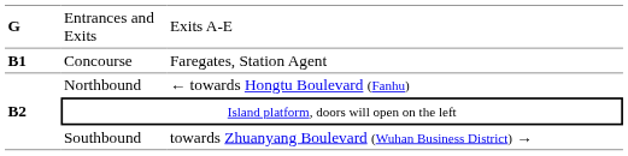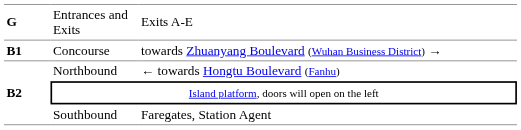 <table table border=0 cellspacing=0 cellpadding=3>
 <tr>
 <td style="border-top:solid 1px gray;border-bottom:solid 1px gray;" width=50><strong>G</strong></td>
 <td style="border-top:solid 1px gray;border-bottom:solid 1px gray;" width=100>Entrances and Exits</td>
 <td style="border-top:solid 1px gray;border-bottom:solid 1px gray;" width=450>Exits A-E</td>
 </tr>
 <tr>
 <td style="border-top:solid 0px gray;border-bottom:solid 1px gray;" width=50><strong>B1</strong></td>
 <td style="border-top:solid 0px gray;border-bottom:solid 1px gray;" width=100>Concourse</td>
-<td style="border-top:solid 0px gray;border-bottom:solid 1px gray;" width=450>Faregates, Station Agent</td>
+<td style="border-bottom:solid 1px gray;"> towards <a href='#'>Zhuanyang Boulevard</a> <small>(<a href='#'>Wuhan Business District</a>)</small> →</td>
 </tr>
 <tr>
 <td style="border-bottom:solid 1px gray;" rowspan=3><strong>B2</strong></td>
 <td>Northbound</td>
 <td>←  towards <a href='#'>Hongtu Boulevard</a> <small>(<a href='#'>Fanhu</a>)</small></td>
 </tr>
 <tr>
 <td style="border-right:solid 2px black;border-left:solid 2px black;border-top:solid 2px black;border-bottom:solid 2px black;text-align:center;" colspan=2><small><a href='#'>Island platform</a>, doors will open on the left</small></td>
 </tr>
 <tr>
 <td style="border-bottom:solid 1px gray;">Southbound</td>
-<td style="border-bottom:solid 1px gray;"> towards <a href='#'>Zhuanyang Boulevard</a> <small>(<a href='#'>Wuhan Business District</a>)</small> →</td>
+<td style="border-top:solid 0px gray;border-bottom:solid 1px gray;" width=450>Faregates, Station Agent</td>
 </tr>
 </table>
